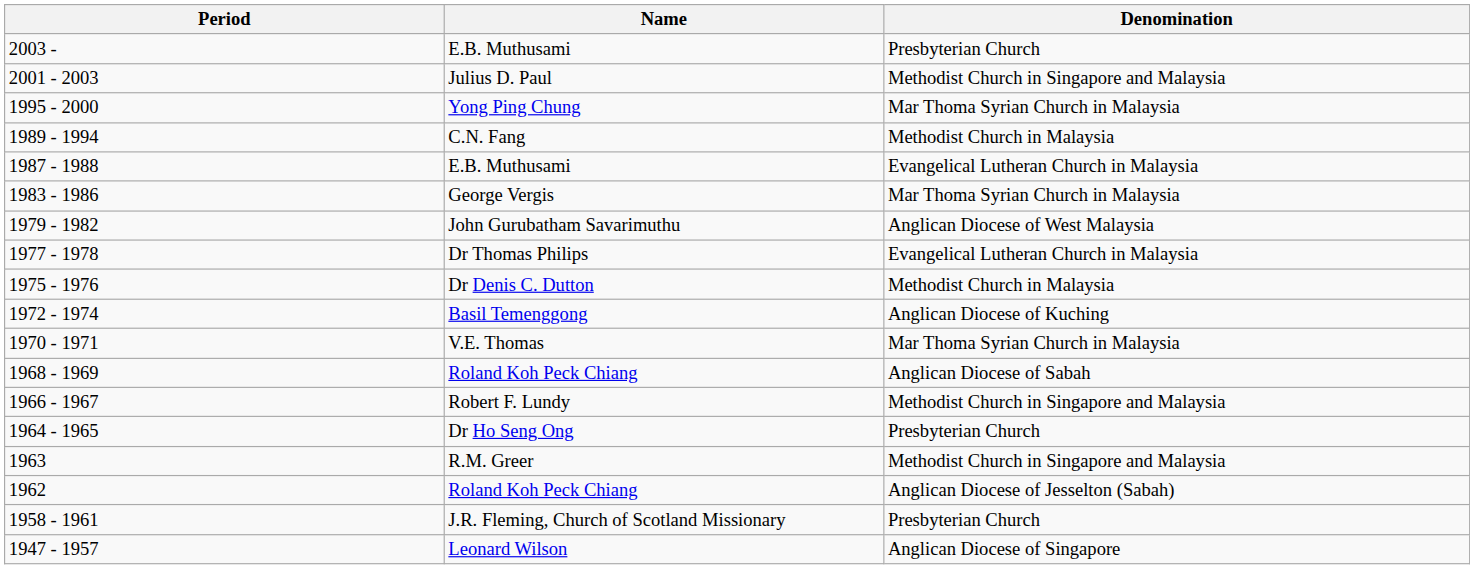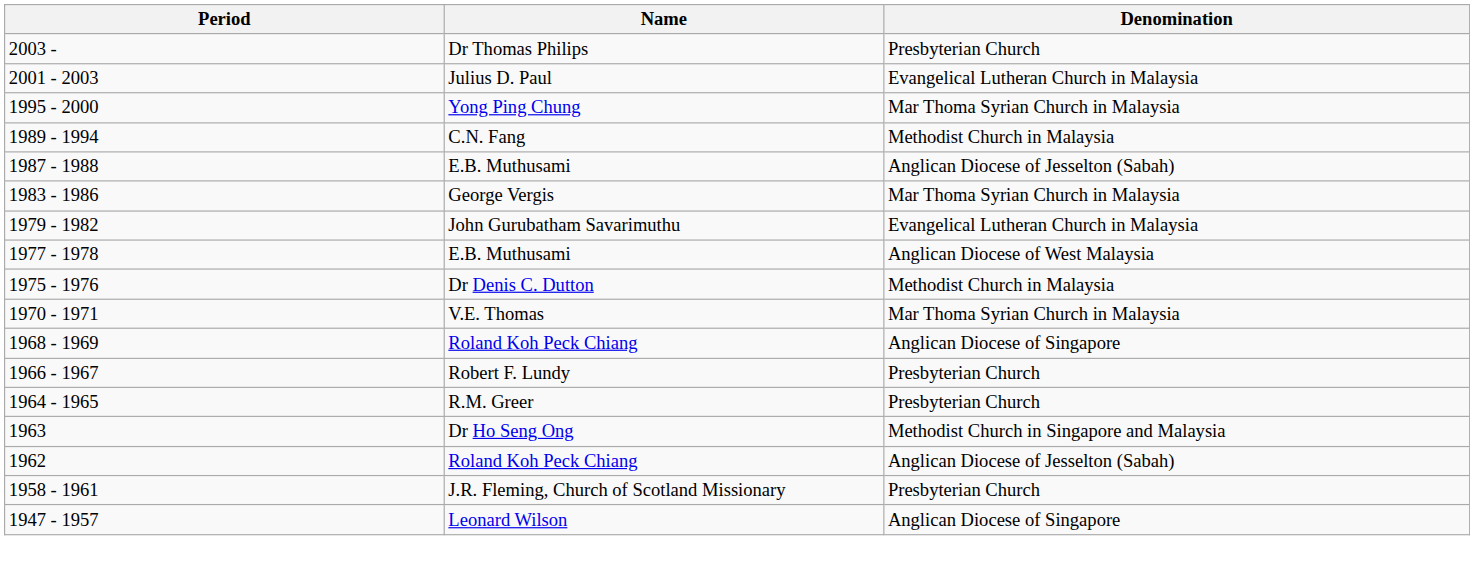 <table style="width:100%;border:0px;" class="wikitable">
 <tr>
 <th style="width:30%;">Period</th>
 <th style="width:30%;">Name</th>
 <th style="width:50%;">Denomination</th>
 </tr>
 <tr>
 <td>2003 -</td>
-<td>E.B. Muthusami</td>
+<td>Dr Thomas Philips</td>
 <td>Presbyterian Church</td>
 </tr>
 <tr>
 <td>2001 - 2003</td>
 <td>Julius D. Paul</td>
-<td>Methodist Church in Singapore and Malaysia</td>
+<td>Evangelical Lutheran Church in Malaysia</td>
 </tr>
 <tr>
 <td>1995 - 2000</td>
 <td><a href='#'>Yong Ping Chung</a></td>
 <td>Mar Thoma Syrian Church in Malaysia</td>
 </tr>
 <tr>
 <td>1989 - 1994</td>
 <td>C.N. Fang</td>
 <td>Methodist Church in Malaysia</td>
 </tr>
 <tr>
 <td>1987 - 1988</td>
 <td>E.B. Muthusami</td>
-<td>Evangelical Lutheran Church in Malaysia</td>
+<td>Anglican Diocese of Jesselton (Sabah)</td>
 </tr>
 <tr>
 <td>1983 - 1986</td>
 <td>George Vergis</td>
 <td>Mar Thoma Syrian Church in Malaysia</td>
 </tr>
 <tr>
 <td>1979 - 1982</td>
 <td>John Gurubatham Savarimuthu</td>
-<td>Anglican Diocese of West Malaysia</td>
+<td>Evangelical Lutheran Church in Malaysia</td>
 </tr>
 <tr>
 <td>1977 - 1978</td>
-<td>Dr Thomas Philips</td>
-<td>Evangelical Lutheran Church in Malaysia</td>
+<td>E.B. Muthusami</td>
+<td>Anglican Diocese of West Malaysia</td>
 </tr>
 <tr>
 <td>1975 - 1976</td>
 <td>Dr <a href='#'>Denis C. Dutton</a></td>
 <td>Methodist Church in Malaysia</td>
-</tr>
-<tr>
-<td>1972 - 1974</td>
-<td><a href='#'>Basil Temenggong</a></td>
-<td>Anglican Diocese of Kuching</td>
 </tr>
 <tr>
 <td>1970 - 1971</td>
 <td>V.E. Thomas</td>
 <td>Mar Thoma Syrian Church in Malaysia</td>
 </tr>
 <tr>
 <td>1968 - 1969</td>
 <td><a href='#'>Roland Koh Peck Chiang</a></td>
-<td>Anglican Diocese of Sabah</td>
+<td>Anglican Diocese of Singapore</td>
 </tr>
 <tr>
 <td>1966 - 1967</td>
 <td>Robert F. Lundy</td>
-<td>Methodist Church in Singapore and Malaysia</td>
+<td>Presbyterian Church</td>
 </tr>
 <tr>
 <td>1964 - 1965</td>
-<td>Dr <a href='#'>Ho Seng Ong</a></td>
+<td>R.M. Greer</td>
 <td>Presbyterian Church</td>
 </tr>
 <tr>
 <td>1963</td>
-<td>R.M. Greer</td>
+<td>Dr <a href='#'>Ho Seng Ong</a></td>
 <td>Methodist Church in Singapore and Malaysia</td>
 </tr>
 <tr>
 <td>1962</td>
 <td><a href='#'>Roland Koh Peck Chiang</a></td>
 <td>Anglican Diocese of Jesselton (Sabah)</td>
 </tr>
 <tr>
 <td>1958 - 1961</td>
 <td>J.R. Fleming, Church of Scotland Missionary</td>
 <td>Presbyterian Church</td>
 </tr>
 <tr>
 <td>1947 - 1957</td>
 <td><a href='#'>Leonard Wilson</a></td>
 <td>Anglican Diocese of Singapore</td>
 </tr>
 </table>
